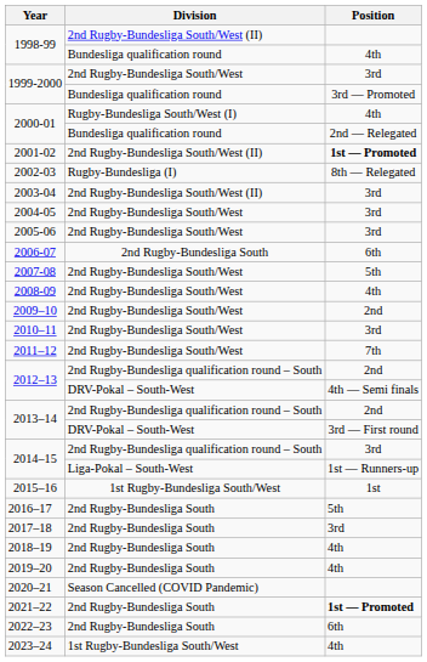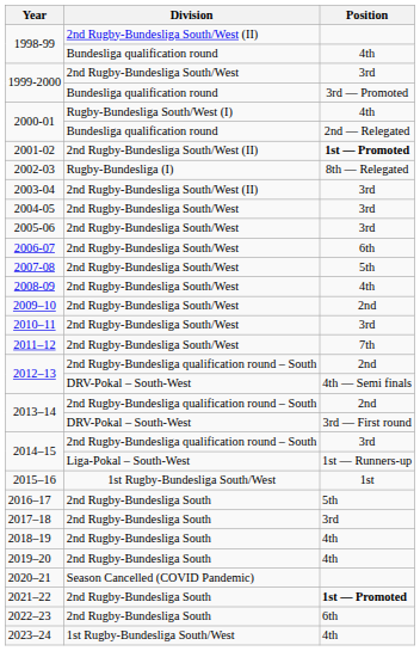 <table class="wikitable">
 <tr>
 <th>Year</th>
 <th>Division</th>
 <th>Position</th>
 </tr>
 <tr align="center">
 <td rowspan=2>1998-99</td>
 <td align="left"><a href='#'>2nd Rugby-Bundesliga South/West</a> (II)</td>
 <td></td>
 </tr>
 <tr align="center">
 <td align="left">Bundesliga qualification round</td>
 <td>4th</td>
 </tr>
 <tr align="center">
 <td rowspan=2>1999-2000</td>
 <td align="left">2nd Rugby-Bundesliga South/West</td>
 <td>3rd</td>
 </tr>
 <tr align="center">
 <td align="left">Bundesliga qualification round</td>
 <td>3rd — Promoted</td>
 </tr>
 <tr align="center">
 <td rowspan=2>2000-01</td>
 <td align="left">Rugby-Bundesliga South/West (I)</td>
 <td>4th</td>
 </tr>
 <tr align="center">
 <td align="left">Bundesliga qualification round</td>
 <td>2nd — Relegated</td>
 </tr>
 <tr align="center">
 <td>2001-02</td>
 <td align="left">2nd Rugby-Bundesliga South/West (II)</td>
 <td><strong>1st — Promoted</strong></td>
 </tr>
 <tr align="center">
 <td>2002-03</td>
 <td align="left">Rugby-Bundesliga (I)</td>
 <td>8th — Relegated</td>
 </tr>
 <tr align="center">
 <td>2003-04</td>
 <td align="left">2nd Rugby-Bundesliga South/West (II)</td>
 <td>3rd</td>
 </tr>
 <tr align="center">
 <td>2004-05</td>
 <td align="left">2nd Rugby-Bundesliga South/West</td>
 <td>3rd</td>
 </tr>
 <tr align="center">
 <td>2005-06</td>
 <td align="left">2nd Rugby-Bundesliga South/West</td>
 <td>3rd</td>
 </tr>
 <tr align="center">
 <td><a href='#'>2006-07</a></td>
-<td>2nd Rugby-Bundesliga South</td>
+<td align="left">2nd Rugby-Bundesliga South/West</td>
 <td>6th</td>
 </tr>
 <tr align="center">
 <td><a href='#'>2007-08</a></td>
 <td align="left">2nd Rugby-Bundesliga South/West</td>
 <td>5th</td>
 </tr>
 <tr align="center">
 <td><a href='#'>2008-09</a></td>
 <td align="left">2nd Rugby-Bundesliga South/West</td>
 <td>4th</td>
 </tr>
 <tr align="center">
 <td><a href='#'>2009–10</a></td>
 <td align="left">2nd Rugby-Bundesliga South/West</td>
 <td>2nd</td>
 </tr>
 <tr align="center">
 <td><a href='#'>2010–11</a></td>
 <td align="left">2nd Rugby-Bundesliga South/West</td>
 <td>3rd</td>
 </tr>
 <tr align="center">
 <td><a href='#'>2011–12</a></td>
 <td align="left">2nd Rugby-Bundesliga South/West</td>
 <td>7th</td>
 </tr>
 <tr align="center">
 <td rowspan=2><a href='#'>2012–13</a></td>
 <td align="left">2nd Rugby-Bundesliga qualification round – South</td>
 <td>2nd</td>
 </tr>
 <tr align="center">
 <td align="left">DRV-Pokal – South-West</td>
 <td>4th — Semi finals</td>
 </tr>
 <tr align="center">
 <td rowspan=2>2013–14</td>
 <td align="left">2nd Rugby-Bundesliga qualification round – South</td>
 <td>2nd</td>
 </tr>
 <tr align="center">
 <td align="left">DRV-Pokal – South-West</td>
 <td>3rd — First round</td>
 </tr>
 <tr align="center">
 <td rowspan=2>2014–15</td>
 <td align="left">2nd Rugby-Bundesliga qualification round – South</td>
 <td>3rd</td>
 </tr>
 <tr align="center">
 <td align="left">Liga-Pokal – South-West</td>
 <td>1st — Runners-up</td>
 </tr>
 <tr align="center">
 <td>2015–16</td>
 <td>1st Rugby-Bundesliga South/West</td>
 <td>1st</td>
 </tr>
 <tr>
 <td>2016–17</td>
 <td>2nd Rugby-Bundesliga South</td>
 <td>5th</td>
 </tr>
 <tr>
 <td>2017–18</td>
 <td>2nd Rugby-Bundesliga South</td>
 <td>3rd</td>
 </tr>
 <tr>
 <td>2018–19</td>
 <td>2nd Rugby-Bundesliga South</td>
 <td>4th</td>
 </tr>
 <tr>
 <td>2019–20</td>
 <td>2nd Rugby-Bundesliga South</td>
 <td>4th</td>
 </tr>
 <tr>
 <td>2020–21</td>
 <td>Season Cancelled (COVID Pandemic)</td>
 <td></td>
 </tr>
 <tr>
 <td>2021–22</td>
 <td>2nd Rugby-Bundesliga South</td>
 <td><strong>1st — Promoted</strong></td>
 </tr>
 <tr>
 <td>2022–23</td>
 <td align="left">2nd Rugby-Bundesliga South</td>
 <td>6th</td>
 </tr>
 <tr>
 <td>2023–24</td>
 <td>1st Rugby-Bundesliga South/West</td>
 <td>4th</td>
 </tr>
 </table>
